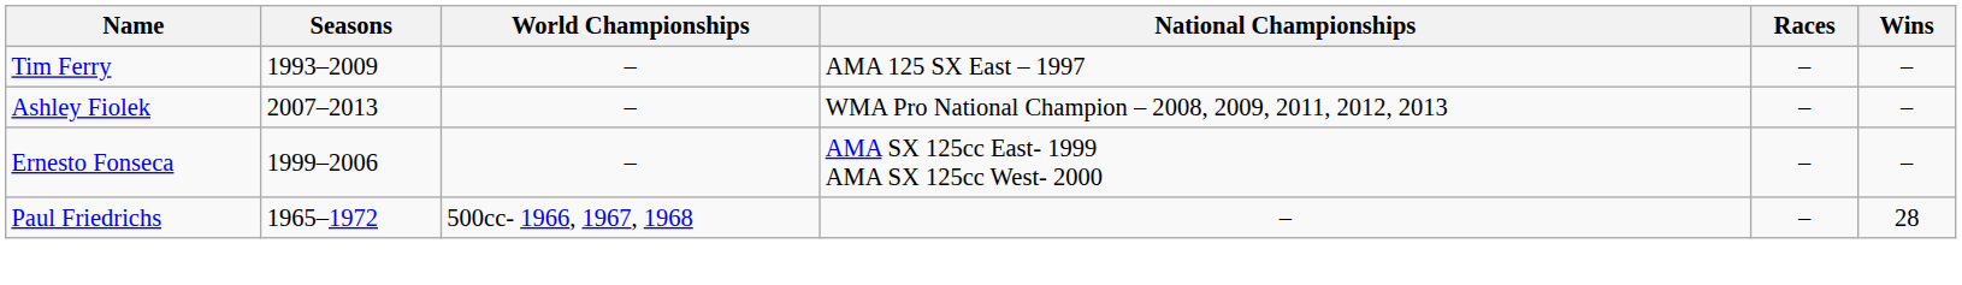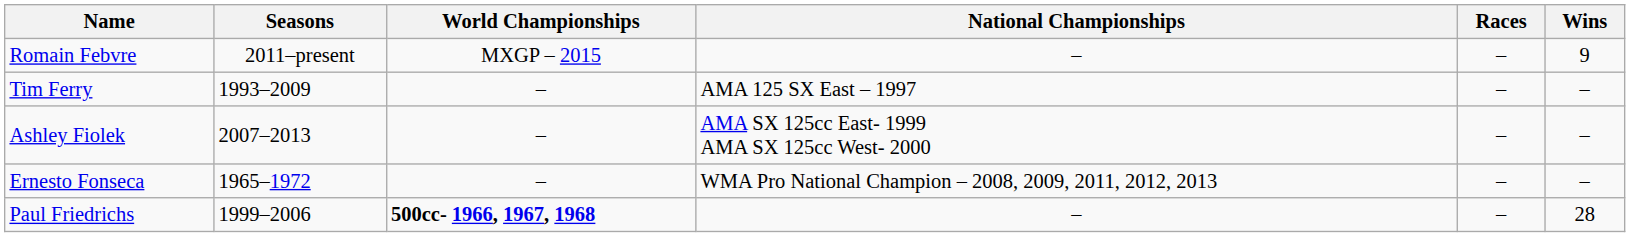 <table class="sort wikitable sortable" style="font-size:95%;" width=95%>
 <tr>
 <th>Name</th>
 <th>Seasons</th>
 <th>World Championships</th>
 <th>National Championships</th>
 <th>Races</th>
 <th>Wins</th>
+</tr>
+<tr>
+<td> <a href='#'>Romain Febvre</a></td>
+<td align="center">2011–present</td>
+<td align="center">MXGP – <a href='#'>2015</a></td>
+<td align="center">–</td>
+<td align="center">–</td>
+<td align="center">9</td>
 </tr>
 <tr>
 <td> <a href='#'>Tim Ferry</a></td>
 <td>1993–2009</td>
 <td align="center">–</td>
 <td>AMA 125 SX East – 1997</td>
 <td align="center">–</td>
 <td align="center">–</td>
 </tr>
 <tr>
 <td> <a href='#'>Ashley Fiolek</a></td>
 <td>2007–2013</td>
 <td align="center">–</td>
+<td><a href='#'>AMA</a> SX 125cc East- 1999<br>AMA SX 125cc West- 2000</td>
+<td align="center">–</td>
+<td align="center">–</td>
+</tr>
+<tr>
+<td> <a href='#'>Ernesto Fonseca</a></td>
+<td>1965–<a href='#'>1972</a></td>
+<td align="center">–</td>
 <td>WMA Pro National Champion – 2008, 2009, 2011, 2012, 2013</td>
 <td align="center">–</td>
 <td align="center">–</td>
 </tr>
 <tr>
-<td> <a href='#'>Ernesto Fonseca</a></td>
+<td> <a href='#'>Paul Friedrichs</a></td>
 <td>1999–2006</td>
-<td align="center">–</td>
-<td><a href='#'>AMA</a> SX 125cc East- 1999<br>AMA SX 125cc West- 2000</td>
-<td align="center">–</td>
-<td align="center">–</td>
-</tr>
-<tr>
-<td> <a href='#'>Paul Friedrichs</a></td>
-<td>1965–<a href='#'>1972</a></td>
-<td>500cc- <a href='#'>1966</a>, <a href='#'>1967</a>, <a href='#'>1968</a></td>
+<td><strong>500cc- <a href='#'>1966</a>, <a href='#'>1967</a>, <a href='#'>1968</a></strong></td>
 <td align="center">–</td>
 <td align="center">–</td>
 <td align="center">28</td>
 </tr>
 </table>
